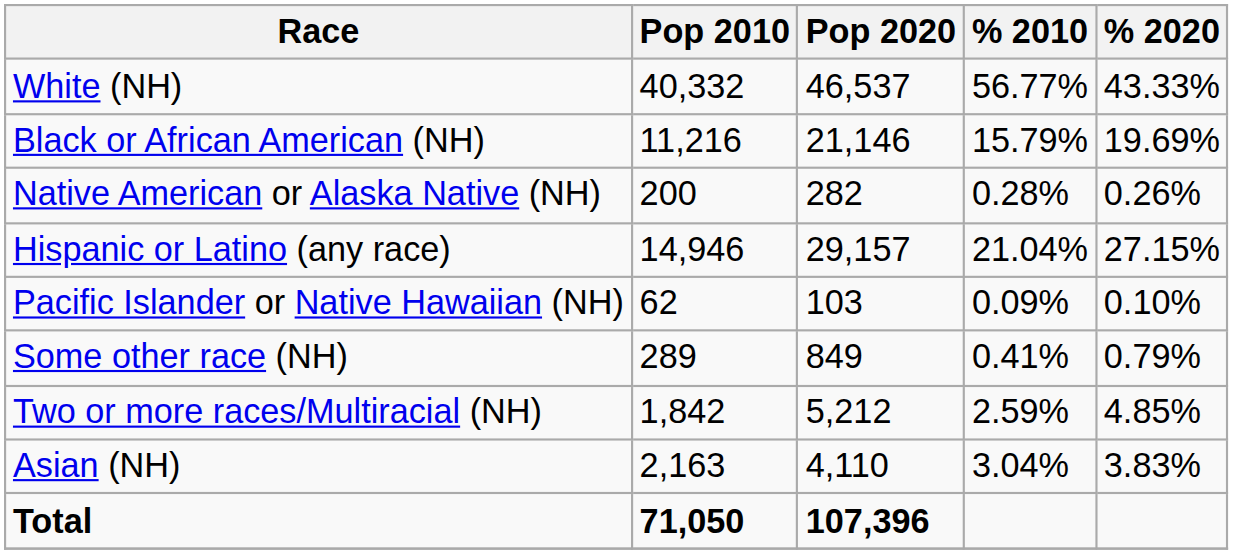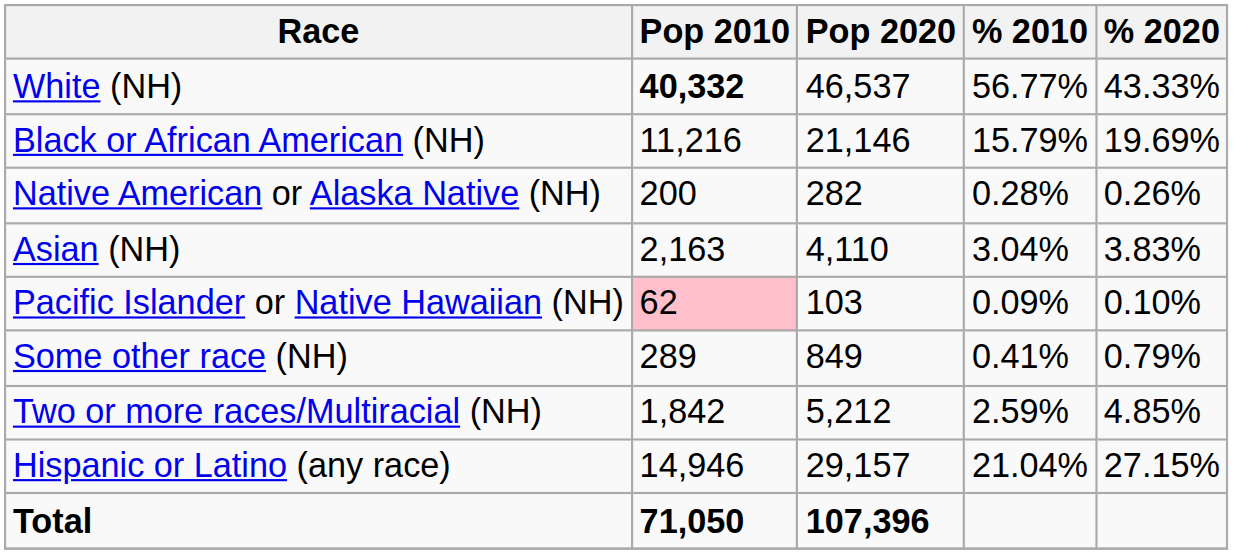 <table class="wikitable">
 <tr>
 <th>Race</th>
 <th>Pop 2010</th>
 <th>Pop 2020</th>
 <th>% 2010</th>
 <th>% 2020</th>
 </tr>
 <tr>
 <td><a href='#'>White</a> (NH)</td>
-<td>40,332</td>
+<td><strong>40,332</strong></td>
 <td>46,537</td>
 <td>56.77%</td>
 <td>43.33%</td>
 </tr>
 <tr>
 <td><a href='#'>Black or African American</a> (NH)</td>
 <td>11,216</td>
 <td>21,146</td>
 <td>15.79%</td>
 <td>19.69%</td>
 </tr>
 <tr>
 <td><a href='#'>Native American</a> or <a href='#'>Alaska Native</a> (NH)</td>
 <td>200</td>
 <td>282</td>
 <td>0.28%</td>
 <td>0.26%</td>
 </tr>
 <tr>
-<td><a href='#'>Hispanic or Latino</a> (any race)</td>
-<td>14,946</td>
-<td>29,157</td>
-<td>21.04%</td>
-<td>27.15%</td>
+<td><a href='#'>Asian</a> (NH)</td>
+<td>2,163</td>
+<td>4,110</td>
+<td>3.04%</td>
+<td>3.83%</td>
 </tr>
 <tr>
 <td><a href='#'>Pacific Islander</a> or <a href='#'>Native Hawaiian</a> (NH)</td>
-<td>62</td>
+<td style="background: pink;">62</td>
 <td>103</td>
 <td>0.09%</td>
 <td>0.10%</td>
 </tr>
 <tr>
 <td><a href='#'>Some other race</a> (NH)</td>
 <td>289</td>
 <td>849</td>
 <td>0.41%</td>
 <td>0.79%</td>
 </tr>
 <tr>
 <td><a href='#'>Two or more races/Multiracial</a> (NH)</td>
 <td>1,842</td>
 <td>5,212</td>
 <td>2.59%</td>
 <td>4.85%</td>
 </tr>
 <tr>
-<td><a href='#'>Asian</a> (NH)</td>
-<td>2,163</td>
-<td>4,110</td>
-<td>3.04%</td>
-<td>3.83%</td>
+<td><a href='#'>Hispanic or Latino</a> (any race)</td>
+<td>14,946</td>
+<td>29,157</td>
+<td>21.04%</td>
+<td>27.15%</td>
 </tr>
 <tr>
 <td><strong>Total</strong></td>
 <td><strong>71,050</strong></td>
 <td><strong>107,396</strong></td>
 <td></td>
 <td></td>
 </tr>
 <tr>
 </tr>
 </table>
